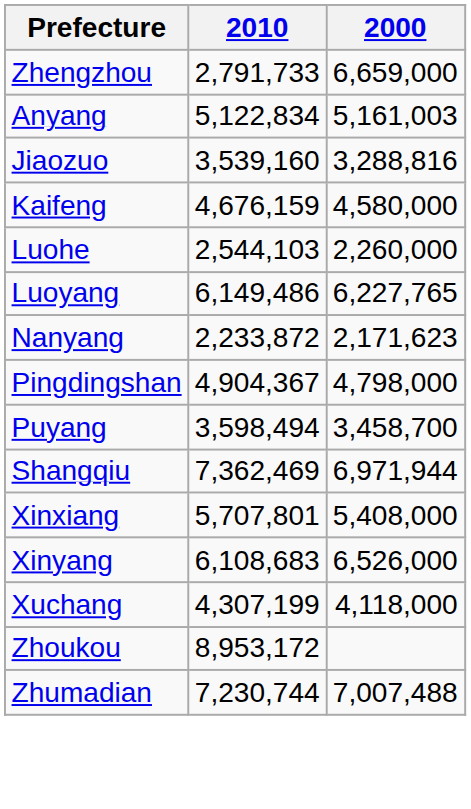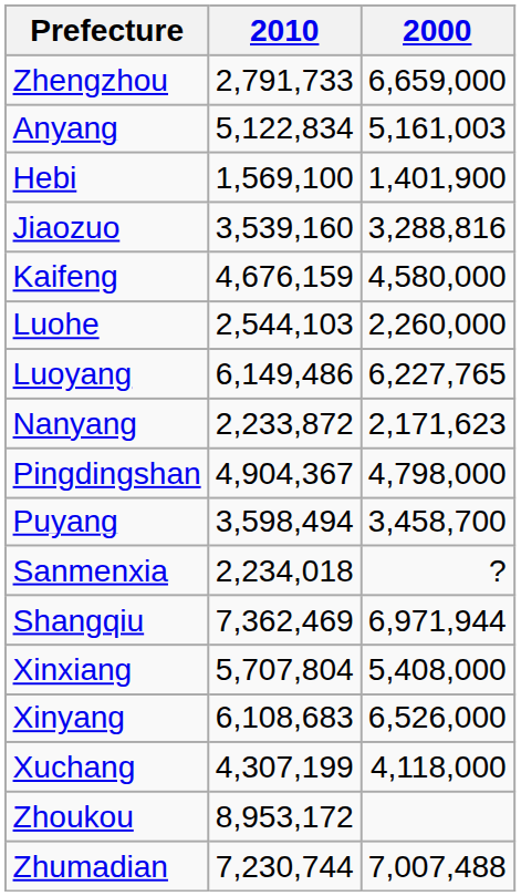 <table class="wikitable sortable" style="font-size:90%;" align="center">
 <tr>
 <th>Prefecture</th>
 <th><a href='#'>2010</a></th>
 <th><a href='#'>2000</a></th>
 </tr>
 <tr --------->
 <td><a href='#'>Zhengzhou</a></td>
 <td style="text-align: right;">2,791,733</td>
 <td style="text-align: right;">6,659,000</td>
 </tr>
 <tr --------->
 <td><a href='#'>Anyang</a></td>
 <td style="text-align: right;">5,122,834</td>
 <td style="text-align: right;">5,161,003</td>
+</tr>
+<tr --------->
+<td><a href='#'>Hebi</a></td>
+<td style="text-align: right;">1,569,100</td>
+<td style="text-align: right;">1,401,900</td>
 </tr>
 <tr --------->
 <td><a href='#'>Jiaozuo</a></td>
 <td style="text-align: right;">3,539,160</td>
 <td style="text-align: right;">3,288,816</td>
 </tr>
 <tr --------->
 <td><a href='#'>Kaifeng</a></td>
 <td style="text-align: right;">4,676,159</td>
 <td style="text-align: right;">4,580,000</td>
 </tr>
 <tr --------->
 <td><a href='#'>Luohe</a></td>
 <td style="text-align: right;">2,544,103</td>
 <td style="text-align: right;">2,260,000</td>
 </tr>
 <tr --------->
 <td><a href='#'>Luoyang</a></td>
 <td style="text-align: right;">6,149,486</td>
 <td style="text-align: right;">6,227,765</td>
 </tr>
 <tr --------->
 <td><a href='#'>Nanyang</a></td>
 <td style="text-align: right;">2,233,872</td>
 <td style="text-align: right;">2,171,623</td>
 </tr>
 <tr --------->
 <td><a href='#'>Pingdingshan</a></td>
 <td style="text-align: right;">4,904,367</td>
 <td style="text-align: right;">4,798,000</td>
 </tr>
 <tr --------->
 <td><a href='#'>Puyang</a></td>
 <td style="text-align: right;">3,598,494</td>
 <td style="text-align: right;">3,458,700</td>
 </tr>
 <tr --------->
+<td><a href='#'>Sanmenxia</a></td>
+<td style="text-align: right;">2,234,018</td>
+<td style="text-align: right;">?</td>
+</tr>
+<tr --------->
 <td><a href='#'>Shangqiu</a></td>
 <td style="text-align: right;">7,362,469</td>
 <td style="text-align: right;">6,971,944</td>
 </tr>
 <tr --------->
 <td><a href='#'>Xinxiang</a></td>
-<td style="text-align: right;">5,707,801</td>
+<td style="text-align: right;">5,707,804</td>
 <td style="text-align: right;">5,408,000</td>
 </tr>
 <tr --------->
 <td><a href='#'>Xinyang</a></td>
 <td style="text-align: right;">6,108,683</td>
 <td style="text-align: right;">6,526,000</td>
 </tr>
 <tr --------->
 <td><a href='#'>Xuchang</a></td>
 <td style="text-align: right;">4,307,199</td>
 <td style="text-align: right;">4,118,000</td>
 </tr>
 <tr --------->
 <td><a href='#'>Zhoukou</a></td>
 <td style="text-align: right;">8,953,172</td>
 <td style="text-align: right;"></td>
 </tr>
 <tr --------->
 <td><a href='#'>Zhumadian</a></td>
 <td style="text-align: right;">7,230,744</td>
 <td style="text-align: right;">7,007,488</td>
 </tr>
 </table>
